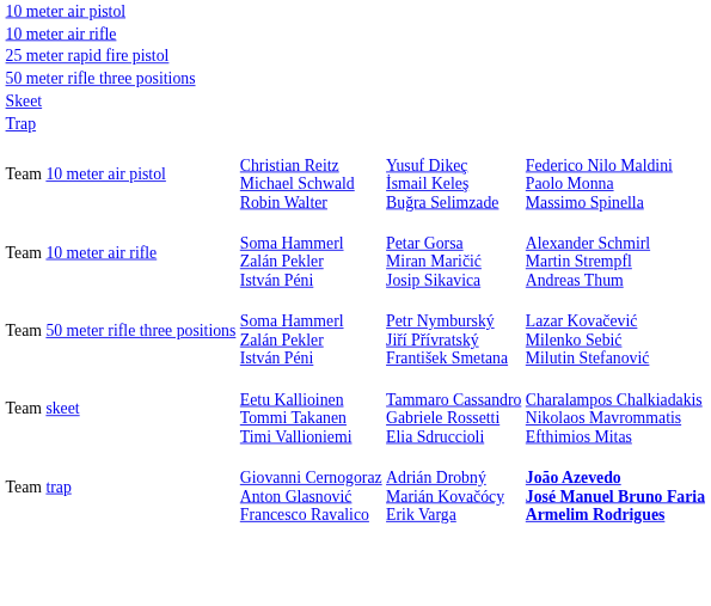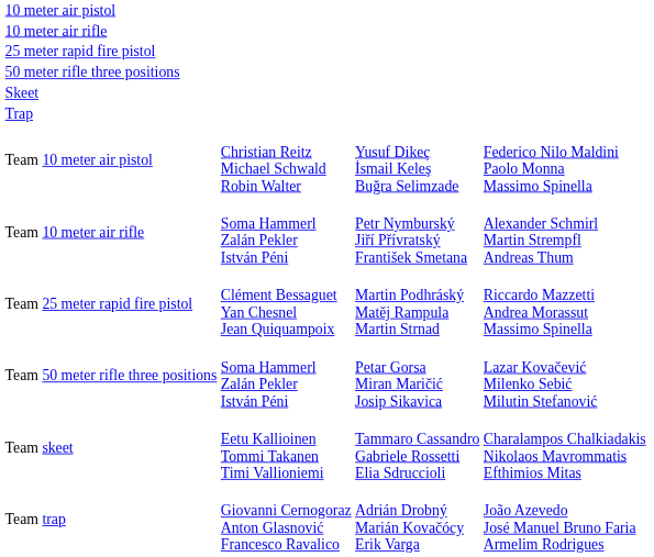 <table>
 <tr>
 <td><a href='#'>10 meter air pistol</a><br></td>
 <td></td>
 <td></td>
 <td></td>
 </tr>
 <tr>
 <td><a href='#'>10 meter air rifle</a><br></td>
 <td></td>
 <td></td>
 <td></td>
 </tr>
 <tr>
 <td><a href='#'>25 meter rapid fire pistol</a><br></td>
 <td></td>
 <td></td>
 <td></td>
 </tr>
 <tr>
 <td><a href='#'>50 meter rifle three positions</a><br></td>
 <td></td>
 <td></td>
 <td></td>
 </tr>
 <tr>
 <td><a href='#'>Skeet</a><br></td>
 <td></td>
 <td></td>
 <td></td>
 </tr>
 <tr>
 <td><a href='#'>Trap</a><br></td>
 <td></td>
 <td></td>
 <td></td>
 </tr>
 <tr>
 <td>Team <a href='#'>10 meter air pistol</a><br></td>
 <td><br><a href='#'>Christian Reitz</a><br><a href='#'>Michael Schwald</a><br><a href='#'>Robin Walter</a></td>
 <td><br><a href='#'>Yusuf Dikeç</a><br><a href='#'>İsmail Keleş</a><br><a href='#'>Buğra Selimzade</a></td>
 <td><br><a href='#'>Federico Nilo Maldini</a><br><a href='#'>Paolo Monna</a><br><a href='#'>Massimo Spinella</a></td>
 </tr>
 <tr>
 <td>Team <a href='#'>10 meter air rifle</a><br></td>
 <td><br><a href='#'>Soma Hammerl</a><br><a href='#'>Zalán Pekler</a><br><a href='#'>István Péni</a></td>
-<td><br><a href='#'>Petar Gorsa</a><br><a href='#'>Miran Maričić</a><br><a href='#'>Josip Sikavica</a></td>
+<td><br><a href='#'>Petr Nymburský</a><br><a href='#'>Jiří Přívratský</a><br><a href='#'>František Smetana</a></td>
 <td><br><a href='#'>Alexander Schmirl</a><br><a href='#'>Martin Strempfl</a><br><a href='#'>Andreas Thum</a></td>
+</tr>
+<tr>
+<td>Team <a href='#'>25 meter rapid fire pistol</a><br></td>
+<td><br><a href='#'>Clément Bessaguet</a><br><a href='#'>Yan Chesnel</a><br><a href='#'>Jean Quiquampoix</a></td>
+<td><br><a href='#'>Martin Podhráský</a><br><a href='#'>Matěj Rampula</a><br><a href='#'>Martin Strnad</a></td>
+<td><br><a href='#'>Riccardo Mazzetti</a><br><a href='#'>Andrea Morassut</a><br><a href='#'>Massimo Spinella</a></td>
 </tr>
 <tr>
 <td>Team <a href='#'>50 meter rifle three positions</a><br></td>
 <td><br><a href='#'>Soma Hammerl</a><br><a href='#'>Zalán Pekler</a><br><a href='#'>István Péni</a></td>
-<td><br><a href='#'>Petr Nymburský</a><br><a href='#'>Jiří Přívratský</a><br><a href='#'>František Smetana</a></td>
+<td><br><a href='#'>Petar Gorsa</a><br><a href='#'>Miran Maričić</a><br><a href='#'>Josip Sikavica</a></td>
 <td><br><a href='#'>Lazar Kovačević</a><br><a href='#'>Milenko Sebić</a><br><a href='#'>Milutin Stefanović</a></td>
 </tr>
 <tr>
 <td>Team <a href='#'>skeet</a><br></td>
 <td><br><a href='#'>Eetu Kallioinen</a><br><a href='#'>Tommi Takanen</a><br><a href='#'>Timi Vallioniemi</a></td>
 <td><br><a href='#'>Tammaro Cassandro</a><br><a href='#'>Gabriele Rossetti</a><br><a href='#'>Elia Sdruccioli</a></td>
 <td><br><a href='#'>Charalampos Chalkiadakis</a><br><a href='#'>Nikolaos Mavrommatis</a><br><a href='#'>Efthimios Mitas</a></td>
 </tr>
 <tr>
 <td>Team <a href='#'>trap</a><br></td>
 <td><br><a href='#'>Giovanni Cernogoraz</a><br><a href='#'>Anton Glasnović</a><br><a href='#'>Francesco Ravalico</a></td>
 <td><br><a href='#'>Adrián Drobný</a><br><a href='#'>Marián Kovačócy</a><br><a href='#'>Erik Varga</a></td>
-<td><strong><br><a href='#'>João Azevedo</a><br><a href='#'>José Manuel Bruno Faria</a><br><a href='#'>Armelim Rodrigues</a></strong></td>
+<td><br><a href='#'>João Azevedo</a><br><a href='#'>José Manuel Bruno Faria</a><br><a href='#'>Armelim Rodrigues</a></td>
 </tr>
 </table>
